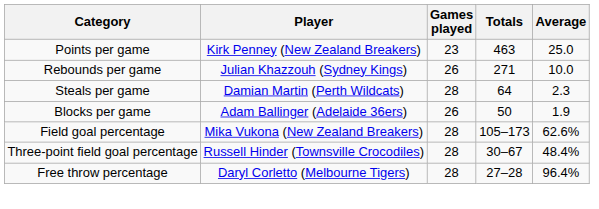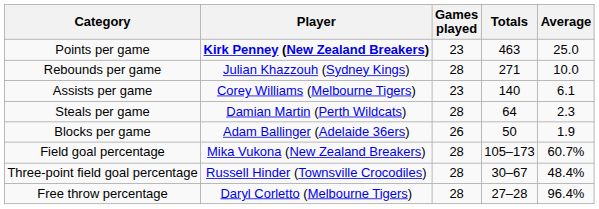 <table class="wikitable" style="text-align:center">
 <tr>
 <th>Category</th>
 <th>Player</th>
 <th>Games<br>played</th>
 <th>Totals</th>
 <th>Average</th>
 </tr>
 <tr>
 <td>Points per game</td>
-<td><a href='#'>Kirk Penney</a> (<a href='#'>New Zealand Breakers</a>)</td>
+<td><strong><a href='#'>Kirk Penney</a> (<a href='#'>New Zealand Breakers</a>)</strong></td>
 <td>23</td>
 <td>463</td>
 <td>25.0</td>
 </tr>
 <tr>
 <td>Rebounds per game</td>
 <td><a href='#'>Julian Khazzouh</a> (<a href='#'>Sydney Kings</a>)</td>
-<td>26</td>
+<td>28</td>
 <td>271</td>
 <td>10.0</td>
+</tr>
+<tr>
+<td>Assists per game</td>
+<td><a href='#'>Corey Williams</a> (<a href='#'>Melbourne Tigers</a>)</td>
+<td>23</td>
+<td>140</td>
+<td>6.1</td>
 </tr>
 <tr>
 <td>Steals per game</td>
 <td><a href='#'>Damian Martin</a> (<a href='#'>Perth Wildcats</a>)</td>
 <td>28</td>
 <td>64</td>
 <td>2.3</td>
 </tr>
 <tr>
 <td>Blocks per game</td>
 <td><a href='#'>Adam Ballinger</a> (<a href='#'>Adelaide 36ers</a>)</td>
 <td>26</td>
 <td>50</td>
 <td>1.9</td>
 </tr>
 <tr>
 <td>Field goal percentage</td>
 <td><a href='#'>Mika Vukona</a> (<a href='#'>New Zealand Breakers</a>)</td>
 <td>28</td>
 <td>105–173</td>
-<td>62.6%</td>
+<td>60.7%</td>
 </tr>
 <tr>
 <td>Three-point field goal percentage</td>
 <td><a href='#'>Russell Hinder</a> (<a href='#'>Townsville Crocodiles</a>)</td>
 <td>28</td>
 <td>30–67</td>
 <td>48.4%</td>
 </tr>
 <tr>
 <td>Free throw percentage</td>
 <td><a href='#'>Daryl Corletto</a> (<a href='#'>Melbourne Tigers</a>)</td>
 <td>28</td>
 <td>27–28</td>
 <td>96.4%</td>
 </tr>
 </table>
